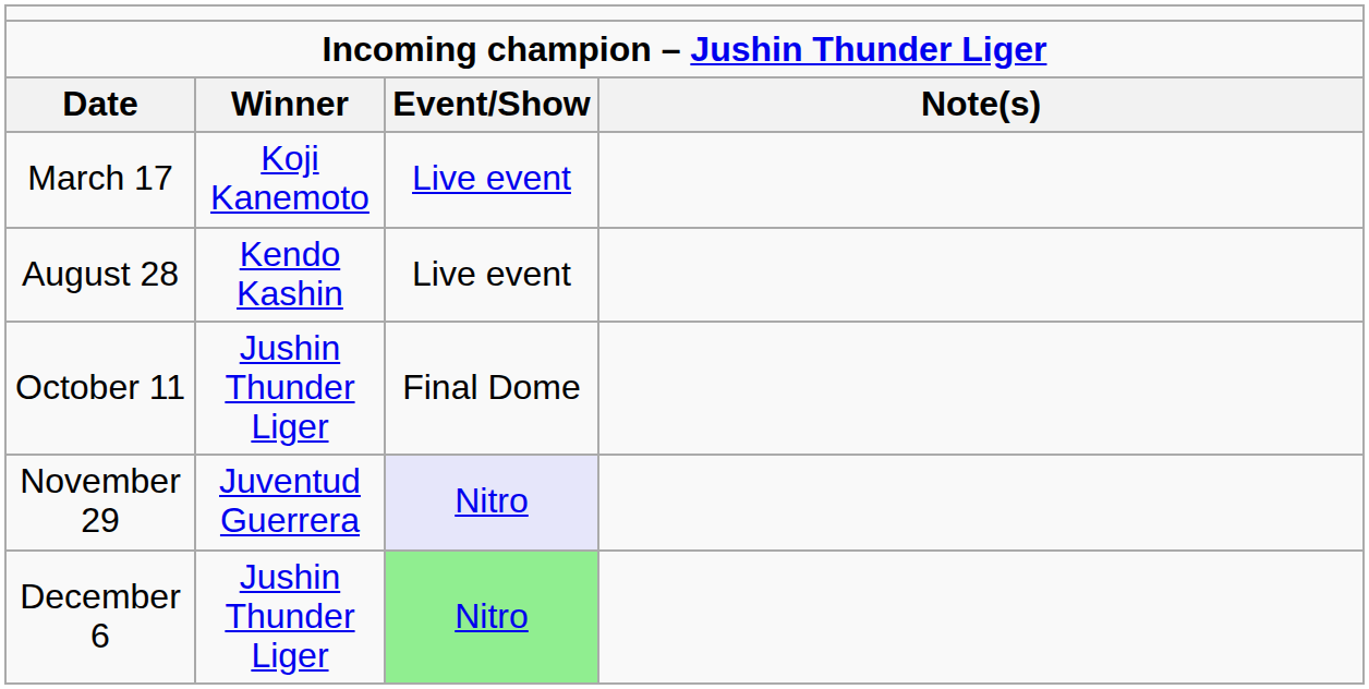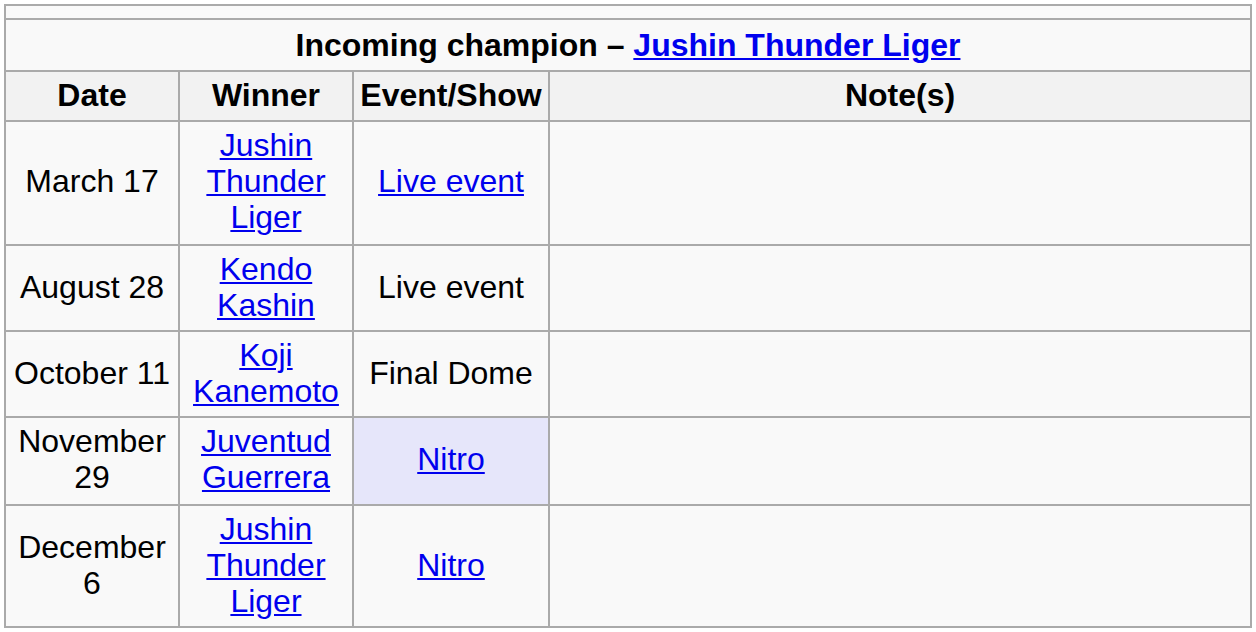 <table class="wikitable" style="text-align:center; width:100%;">
 <tr>
 <td colspan="5"></td>
 </tr>
 <tr>
 <td colspan="5"><strong>Incoming champion – <a href='#'>Jushin Thunder Liger</a></strong></td>
 </tr>
 <tr>
 <th width=14%>Date</th>
 <th width=14%>Winner</th>
 <th width=14%>Event/Show</th>
 <th width=58%>Note(s)</th>
 </tr>
 <tr>
 <td>March 17</td>
-<td><a href='#'>Koji Kanemoto</a></td>
+<td><a href='#'>Jushin Thunder Liger</a></td>
 <td><a href='#'>Live event</a></td>
 <td align="left"></td>
 </tr>
 <tr>
 <td>August 28</td>
 <td><a href='#'>Kendo Kashin</a></td>
 <td>Live event</td>
 <td align="left"></td>
 </tr>
 <tr>
 <td>October 11</td>
-<td><a href='#'>Jushin Thunder Liger</a></td>
+<td><a href='#'>Koji Kanemoto</a></td>
 <td>Final Dome</td>
 <td align="left"></td>
 </tr>
 <tr>
 <td>November 29</td>
 <td><a href='#'>Juventud Guerrera</a></td>
 <td style="background: lavender;"><a href='#'>Nitro</a></td>
 <td align="left"></td>
 </tr>
 <tr>
 <td>December 6</td>
 <td><a href='#'>Jushin Thunder Liger</a></td>
-<td style="background: lightgreen;"><a href='#'>Nitro</a></td>
+<td><a href='#'>Nitro</a></td>
 <td align="left"></td>
 </tr>
 </table>
